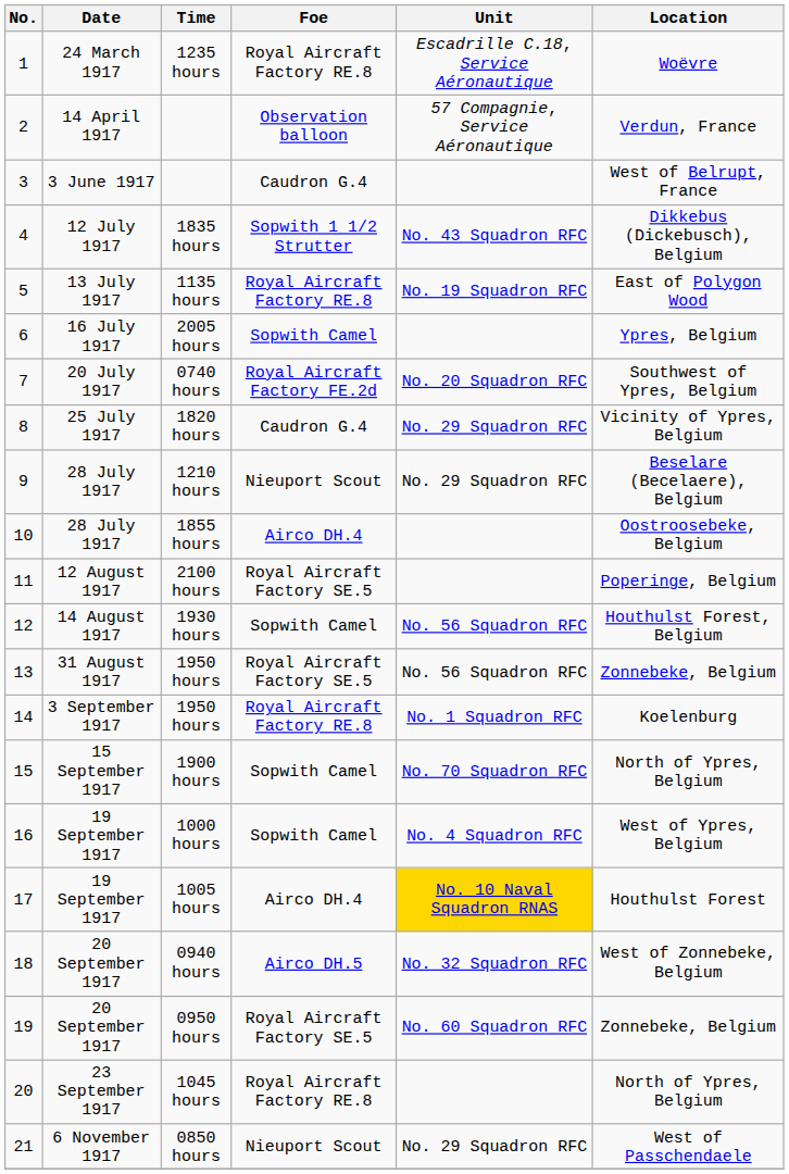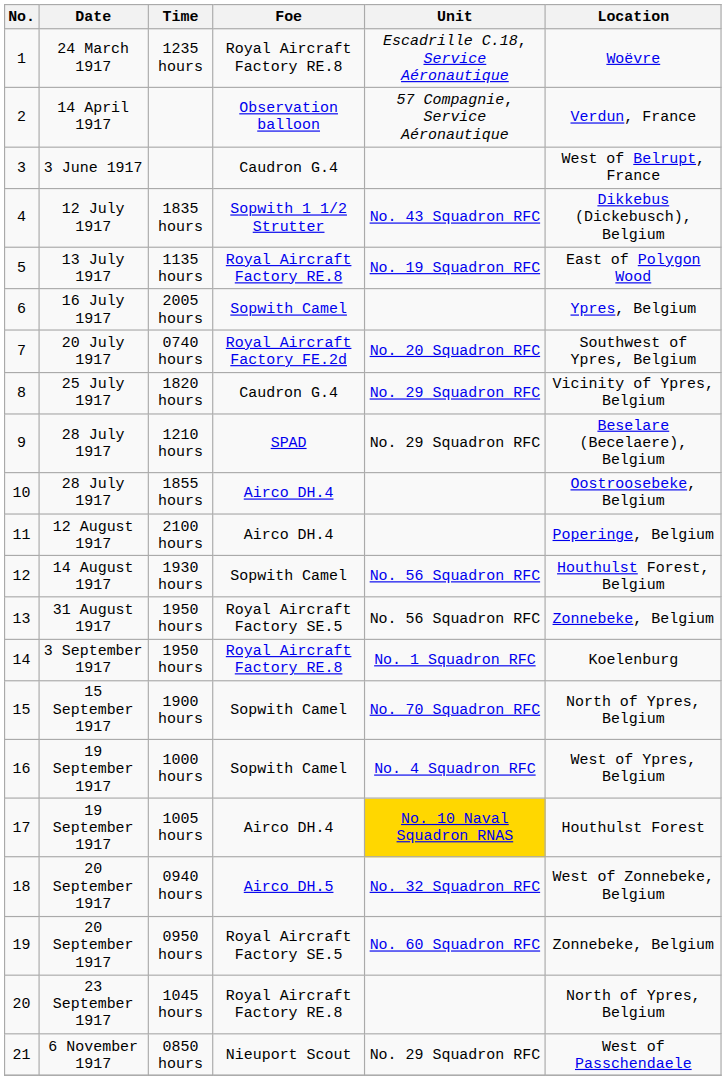 <table class="wikitable" border="1" style="margin: 1em auto 1em auto">
 <tr>
 <th>No.</th>
 <th>Date</th>
 <th>Time</th>
 <th>Foe</th>
 <th>Unit</th>
 <th>Location</th>
 </tr>
 <tr>
 <td align="center">1</td>
 <td align="center">24 March 1917</td>
 <td align="center">1235 hours</td>
 <td align="center">Royal Aircraft Factory RE.8</td>
 <td align="center"><em>Escadrille C.18</em>, <em><a href='#'>Service Aéronautique</a></em></td>
 <td align="center"><a href='#'>Woëvre</a></td>
 </tr>
 <tr>
 <td align="center">2</td>
 <td align="center">14 April 1917</td>
 <td align="center"></td>
 <td align="center"><a href='#'>Observation balloon</a></td>
 <td align="center"><em>57 Compagnie</em>, <em>Service Aéronautique</em></td>
 <td align="center"><a href='#'>Verdun</a>, France</td>
 </tr>
 <tr>
 <td align="center">3</td>
 <td align="center">3 June 1917</td>
 <td align="center"></td>
 <td align="center">Caudron G.4</td>
 <td align="center"></td>
 <td align="center">West of <a href='#'>Belrupt</a>, France</td>
 </tr>
 <tr>
 <td align="center">4</td>
 <td align="center">12 July 1917</td>
 <td align="center">1835 hours</td>
 <td align="center"><a href='#'>Sopwith 1 1/2 Strutter</a></td>
 <td align="center"><a href='#'>No. 43 Squadron RFC</a></td>
 <td align="center"><a href='#'>Dikkebus</a> (Dickebusch), Belgium</td>
 </tr>
 <tr>
 <td align="center">5</td>
 <td align="center">13 July 1917</td>
 <td align="center">1135 hours</td>
 <td align="center"><a href='#'>Royal Aircraft Factory RE.8</a></td>
 <td align="center"><a href='#'>No. 19 Squadron RFC</a></td>
 <td align="center">East of <a href='#'>Polygon Wood</a></td>
 </tr>
 <tr>
 <td align="center">6</td>
 <td align="center">16 July 1917</td>
 <td align="center">2005 hours</td>
 <td align="center"><a href='#'>Sopwith Camel</a></td>
 <td align="center"></td>
 <td align="center"><a href='#'>Ypres</a>, Belgium</td>
 </tr>
 <tr>
 <td align="center">7</td>
 <td align="center">20 July 1917</td>
 <td align="center">0740 hours</td>
 <td align="center"><a href='#'>Royal Aircraft Factory FE.2d</a></td>
 <td align="center"><a href='#'>No. 20 Squadron RFC</a></td>
 <td align="center">Southwest of Ypres, Belgium</td>
 </tr>
 <tr>
 <td align="center">8</td>
 <td align="center">25 July 1917</td>
 <td align="center">1820 hours</td>
 <td align="center">Caudron G.4</td>
 <td align="center"><a href='#'>No. 29 Squadron RFC</a></td>
 <td align="center">Vicinity of Ypres, Belgium</td>
 </tr>
 <tr>
 <td align="center">9</td>
 <td align="center">28 July 1917</td>
 <td align="center">1210 hours</td>
-<td align="center">Nieuport Scout</td>
+<td align="center"><a href='#'>SPAD</a></td>
 <td align="center">No. 29 Squadron RFC</td>
 <td align="center"><a href='#'>Beselare</a> (Becelaere), Belgium</td>
 </tr>
 <tr>
 <td align="center">10</td>
 <td align="center">28 July 1917</td>
 <td align="center">1855 hours</td>
 <td align="center"><a href='#'>Airco DH.4</a></td>
 <td align="center"></td>
 <td align="center"><a href='#'>Oostroosebeke</a>, Belgium</td>
 </tr>
 <tr>
 <td align="center">11</td>
 <td align="center">12 August 1917</td>
 <td align="center">2100 hours</td>
-<td align="center">Royal Aircraft Factory SE.5</td>
+<td align="center">Airco DH.4</td>
 <td align="center"></td>
 <td align="center"><a href='#'>Poperinge</a>, Belgium</td>
 </tr>
 <tr>
 <td align="center">12</td>
 <td align="center">14 August 1917</td>
 <td align="center">1930 hours</td>
 <td align="center">Sopwith Camel</td>
 <td align="center"><a href='#'>No. 56 Squadron RFC</a></td>
 <td align="center"><a href='#'>Houthulst</a> Forest, Belgium</td>
 </tr>
 <tr>
 <td align="center">13</td>
 <td align="center">31 August 1917</td>
 <td align="center">1950 hours</td>
 <td align="center">Royal Aircraft Factory SE.5</td>
 <td align="center">No. 56 Squadron RFC</td>
 <td align="center"><a href='#'>Zonnebeke</a>, Belgium</td>
 </tr>
 <tr>
 <td align="center">14</td>
 <td align="center">3 September 1917</td>
 <td align="center">1950 hours</td>
 <td align="center"><a href='#'>Royal Aircraft Factory RE.8</a></td>
 <td align="center"><a href='#'>No. 1 Squadron RFC</a></td>
 <td align="center">Koelenburg </td>
 </tr>
 <tr>
 <td align="center">15</td>
 <td align="center">15 September 1917</td>
 <td align="center">1900 hours</td>
 <td align="center">Sopwith Camel</td>
 <td align="center"><a href='#'>No. 70 Squadron RFC</a></td>
 <td align="center">North of Ypres, Belgium</td>
 </tr>
 <tr>
 <td align="center">16</td>
 <td align="center">19 September 1917</td>
 <td align="center">1000 hours</td>
 <td align="center">Sopwith Camel</td>
 <td align="center"><a href='#'>No. 4 Squadron RFC</a></td>
 <td align="center">West of Ypres, Belgium</td>
 </tr>
 <tr>
 <td align="center">17</td>
 <td align="center">19 September 1917</td>
 <td align="center">1005 hours</td>
 <td align="center">Airco DH.4</td>
 <td align="center" style="background: gold;"><a href='#'>No. 10 Naval Squadron RNAS</a></td>
 <td align="center">Houthulst Forest</td>
 </tr>
 <tr>
 <td align="center">18</td>
 <td align="center">20 September 1917</td>
 <td align="center">0940 hours</td>
 <td align="center"><a href='#'>Airco DH.5</a></td>
 <td align="center"><a href='#'>No. 32 Squadron RFC</a></td>
 <td align="center">West of Zonnebeke, Belgium</td>
 </tr>
 <tr>
 <td align="center">19</td>
 <td align="center">20 September 1917</td>
 <td align="center">0950 hours</td>
 <td align="center">Royal Aircraft Factory SE.5</td>
 <td align="center"><a href='#'>No. 60 Squadron RFC</a></td>
 <td align="center">Zonnebeke, Belgium</td>
 </tr>
 <tr>
 <td align="center">20</td>
 <td align="center">23 September 1917</td>
 <td align="center">1045 hours</td>
 <td align="center">Royal Aircraft Factory RE.8</td>
 <td align="center"></td>
 <td align="center">North of Ypres, Belgium</td>
 </tr>
 <tr>
 <td align="center">21</td>
 <td align="center">6 November 1917</td>
 <td align="center">0850 hours</td>
 <td align="center">Nieuport Scout</td>
 <td align="center">No. 29 Squadron RFC</td>
 <td align="center">West of <a href='#'>Passchendaele</a></td>
 </tr>
 <tr }>
 </tr>
 </table>
